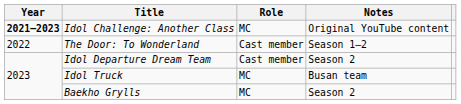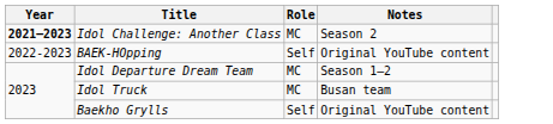 <table class="wikitable plainrowheaders">
 <tr>
 <th scope="col">Year</th>
 <th scope="col">Title</th>
 <th scope="col">Role</th>
 <th scope="col">Notes</th>
 <th scope="col" class="unsortable"></th>
 </tr>
 <tr>
 <td scope="row"><strong>2021–2023</strong></td>
 <td><em>Idol Challenge: Another Class</em></td>
 <td>MC</td>
-<td>Original YouTube content</td>
+<td>Season 2</td>
 <td></td>
 </tr>
 <tr>
-<td scope="row">2022</td>
-<td><em>The Door: To Wonderland</em></td>
-<td>Cast member</td>
-<td>Season 1–2</td>
+<td>2022-2023</td>
+<td><em>BAEK-HOpping</em></td>
+<td>Self</td>
+<td>Original YouTube content</td>
 <td></td>
 </tr>
 <tr>
 <td rowspan="3">2023</td>
 <td><em>Idol Departure Dream Team</em></td>
-<td>Cast member</td>
-<td>Season 2</td>
+<td>MC</td>
+<td>Season 1–2</td>
 <td></td>
 </tr>
 <tr>
 <td><em>Idol Truck</em></td>
 <td>MC</td>
 <td>Busan team</td>
 <td></td>
 </tr>
 <tr>
 <td><em>Baekho Grylls</em></td>
-<td>MC</td>
-<td>Season 2</td>
+<td>Self</td>
+<td>Original YouTube content</td>
 <td></td>
 </tr>
 </table>
